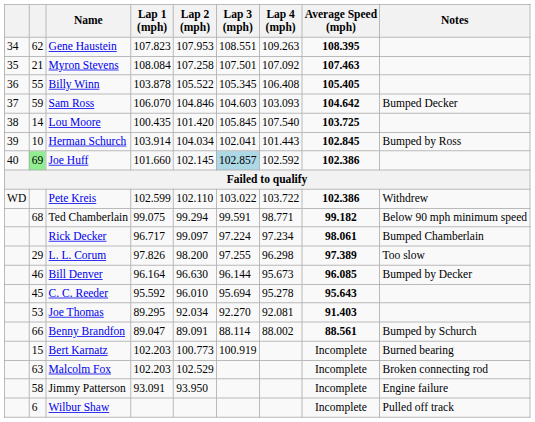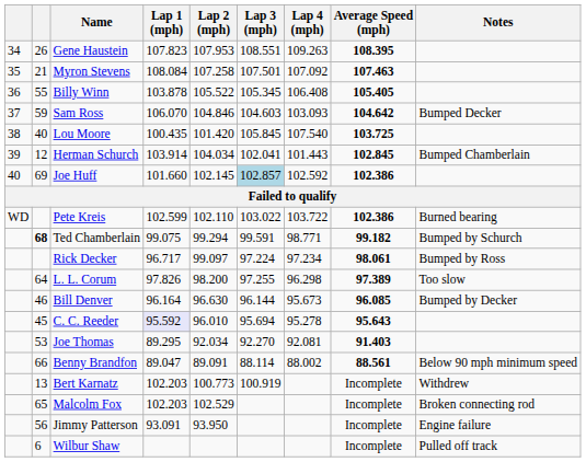 <table class="wikitable" style="font-size: 90%;">
 <tr align="center">
 <th></th>
 <th></th>
 <th>Name</th>
 <th>Lap 1<br>(mph)</th>
 <th>Lap 2<br>(mph)</th>
 <th>Lap 3<br>(mph)</th>
 <th>Lap 4<br>(mph)</th>
 <th>Average Speed<br>(mph)</th>
 <th>Notes</th>
 </tr>
 <tr>
 <td>34</td>
-<td>62</td>
+<td>26</td>
 <td> <a href='#'>Gene Haustein</a> <strong></strong></td>
 <td>107.823</td>
 <td>107.953</td>
 <td>108.551</td>
 <td>109.263</td>
 <td align=center><strong>108.395</strong></td>
 <td> </td>
 </tr>
 <tr>
 <td>35</td>
 <td>21</td>
 <td> <a href='#'>Myron Stevens</a> <strong></strong></td>
 <td>108.084</td>
 <td>107.258</td>
 <td>107.501</td>
 <td>107.092</td>
 <td align=center><strong>107.463</strong></td>
 <td> </td>
 </tr>
 <tr>
 <td>36</td>
 <td>55</td>
 <td> <a href='#'>Billy Winn</a> <strong></strong></td>
 <td>103.878</td>
 <td>105.522</td>
 <td>105.345</td>
 <td>106.408</td>
 <td align=center><strong>105.405</strong></td>
 <td> </td>
 </tr>
 <tr>
 <td>37</td>
 <td>59</td>
 <td> <a href='#'>Sam Ross</a></td>
 <td>106.070</td>
 <td>104.846</td>
 <td>104.603</td>
 <td>103.093</td>
 <td align=center><strong>104.642</strong></td>
 <td>Bumped Decker</td>
 </tr>
 <tr>
 <td>38</td>
-<td>14</td>
+<td>40</td>
 <td> <a href='#'>Lou Moore</a></td>
 <td>100.435</td>
 <td>101.420</td>
 <td>105.845</td>
 <td>107.540</td>
 <td align=center><strong>103.725</strong></td>
 <td> </td>
 </tr>
 <tr>
 <td>39</td>
-<td>10</td>
+<td>12</td>
 <td> <a href='#'>Herman Schurch</a></td>
 <td>103.914</td>
 <td>104.034</td>
 <td>102.041</td>
 <td>101.443</td>
 <td align=center><strong>102.845</strong></td>
-<td>Bumped by Ross</td>
+<td>Bumped Chamberlain</td>
 </tr>
 <tr>
 <td>40</td>
-<td style="background: lightgreen;">69</td>
+<td>69</td>
 <td> <a href='#'>Joe Huff</a></td>
 <td>101.660</td>
 <td>102.145</td>
 <td style="background: lightblue;">102.857</td>
 <td>102.592</td>
 <td align=center><strong>102.386</strong></td>
 <td> </td>
 </tr>
 <tr>
 <th colspan=9>Failed to qualify</th>
 </tr>
 <tr>
 <td>WD</td>
 <td></td>
 <td> <a href='#'>Pete Kreis</a></td>
 <td>102.599</td>
 <td>102.110</td>
 <td>103.022</td>
 <td>103.722</td>
 <td align=center><strong>102.386</strong></td>
-<td>Withdrew</td>
+<td>Burned bearing</td>
 </tr>
 <tr>
 <td></td>
-<td>68</td>
+<td><strong>68</strong></td>
 <td> Ted Chamberlain</td>
 <td>99.075</td>
 <td>99.294</td>
 <td>99.591</td>
 <td>98.771</td>
 <td align=center><strong>99.182</strong></td>
-<td>Below 90 mph minimum speed</td>
+<td>Bumped by Schurch</td>
 </tr>
 <tr>
 <td></td>
 <td></td>
 <td> <a href='#'>Rick Decker</a></td>
 <td>96.717</td>
 <td>99.097</td>
 <td>97.224</td>
 <td>97.234</td>
 <td align=center><strong>98.061</strong></td>
-<td>Bumped Chamberlain</td>
+<td>Bumped by Ross</td>
 </tr>
 <tr>
 <td></td>
-<td>29</td>
+<td>64</td>
 <td> <a href='#'>L. L. Corum</a></td>
 <td>97.826</td>
 <td>98.200</td>
 <td>97.255</td>
 <td>96.298</td>
 <td align=center><strong>97.389</strong></td>
 <td>Too slow</td>
 </tr>
 <tr>
 <td></td>
 <td>46</td>
 <td> <a href='#'>Bill Denver</a></td>
 <td>96.164</td>
 <td>96.630</td>
 <td>96.144</td>
 <td>95.673</td>
 <td align=center><strong>96.085</strong></td>
 <td>Bumped by Decker</td>
 </tr>
 <tr>
 <td></td>
 <td>45</td>
 <td> <a href='#'>C. C. Reeder</a></td>
-<td>95.592</td>
+<td style="background: lavender;">95.592</td>
 <td>96.010</td>
 <td>95.694</td>
 <td>95.278</td>
 <td align=center><strong>95.643</strong></td>
 <td> </td>
 </tr>
 <tr>
 <td></td>
 <td>53</td>
 <td> <a href='#'>Joe Thomas</a></td>
 <td>89.295</td>
 <td>92.034</td>
 <td>92.270</td>
 <td>92.081</td>
 <td align=center><strong>91.403</strong></td>
 <td> </td>
 </tr>
 <tr>
 <td></td>
 <td>66</td>
 <td> <a href='#'>Benny Brandfon</a></td>
 <td>89.047</td>
 <td>89.091</td>
 <td>88.114</td>
 <td>88.002</td>
 <td align=center><strong>88.561</strong></td>
-<td>Bumped by Schurch</td>
+<td>Below 90 mph minimum speed</td>
 </tr>
 <tr>
 <td></td>
-<td>15</td>
+<td>13</td>
 <td> <a href='#'>Bert Karnatz</a></td>
 <td>102.203</td>
 <td>100.773</td>
 <td>100.919</td>
 <td> </td>
 <td align=center>Incomplete</td>
-<td>Burned bearing</td>
+<td>Withdrew</td>
 </tr>
 <tr>
 <td></td>
-<td>63</td>
+<td>65</td>
 <td> <a href='#'>Malcolm Fox</a></td>
 <td>102.203</td>
 <td>102.529</td>
 <td> </td>
 <td> </td>
 <td align=center>Incomplete</td>
 <td>Broken connecting rod</td>
 </tr>
 <tr>
 <td></td>
-<td>58</td>
+<td>56</td>
 <td> Jimmy Patterson</td>
 <td>93.091</td>
 <td>93.950</td>
 <td> </td>
 <td> </td>
 <td align=center>Incomplete</td>
 <td>Engine failure</td>
 </tr>
 <tr>
 <td></td>
 <td>6</td>
 <td> <a href='#'>Wilbur Shaw</a></td>
 <td> </td>
 <td> </td>
 <td> </td>
 <td> </td>
 <td align=center>Incomplete</td>
 <td>Pulled off track</td>
 </tr>
 </table>
